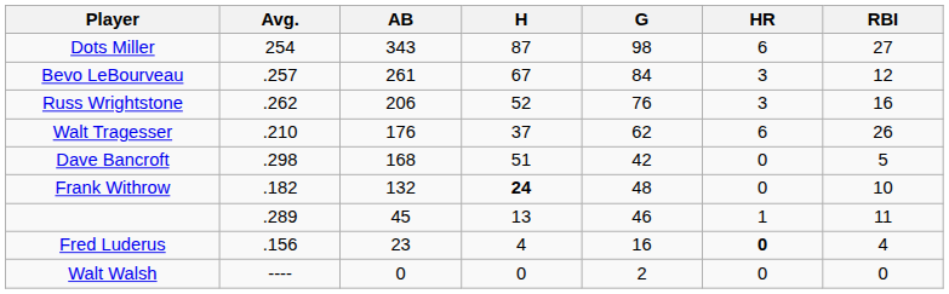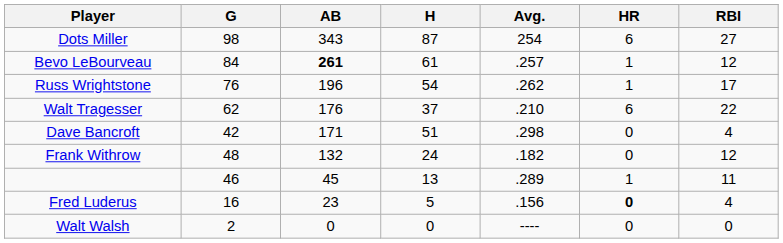 <table class="wikitable sortable">
 <tr>
 <th bgcolor="#DDDDFF" width="16%">Player</th>
-<th bgcolor="#DDDDFF" width="9%">Avg.</th>
+<th bgcolor="#DDDDFF" width="9%">G</th>
 <th bgcolor="#DDDDFF" width="9%">AB</th>
 <th bgcolor="#DDDDFF" width="9%">H</th>
-<th bgcolor="#DDDDFF" width="9%">G</th>
+<th bgcolor="#DDDDFF" width="9%">Avg.</th>
 <th bgcolor="#DDDDFF" width="9%">HR</th>
 <th bgcolor="#DDDDFF" width="9%">RBI</th>
 </tr>
 <tr align="center">
 <td><a href='#'>Dots Miller</a></td>
-<td>254</td>
+<td>98</td>
 <td>343</td>
 <td>87</td>
-<td>98</td>
+<td>254</td>
 <td>6</td>
 <td>27</td>
 </tr>
 <tr align=center>
 <td><a href='#'>Bevo LeBourveau</a></td>
+<td>84</td>
+<td><strong>261</strong></td>
+<td>61</td>
 <td>.257</td>
-<td>261</td>
-<td>67</td>
-<td>84</td>
-<td>3</td>
+<td>1</td>
 <td>12</td>
 </tr>
 <tr align=center>
 <td><a href='#'>Russ Wrightstone</a></td>
+<td>76</td>
+<td>196</td>
+<td>54</td>
 <td>.262</td>
-<td>206</td>
-<td>52</td>
-<td>76</td>
-<td>3</td>
-<td>16</td>
+<td>1</td>
+<td>17</td>
 </tr>
 <tr align=center>
 <td><a href='#'>Walt Tragesser</a></td>
-<td>.210</td>
+<td>62</td>
 <td>176</td>
 <td>37</td>
-<td>62</td>
+<td>.210</td>
 <td>6</td>
-<td>26</td>
+<td>22</td>
 </tr>
 <tr align=center>
 <td><a href='#'>Dave Bancroft</a></td>
+<td>42</td>
+<td>171</td>
+<td>51</td>
 <td>.298</td>
-<td>168</td>
-<td>51</td>
-<td>42</td>
 <td>0</td>
-<td>5</td>
+<td>4</td>
 </tr>
 <tr align=center>
 <td><a href='#'>Frank Withrow</a></td>
+<td>48</td>
+<td>132</td>
+<td>24</td>
 <td>.182</td>
-<td>132</td>
-<td><strong>24</strong></td>
-<td>48</td>
 <td>0</td>
-<td>10</td>
+<td>12</td>
 </tr>
 <tr align=center>
 <td></td>
-<td>.289</td>
+<td>46</td>
 <td>45</td>
 <td>13</td>
-<td>46</td>
+<td>.289</td>
 <td>1</td>
 <td>11</td>
 </tr>
 <tr align="center">
 <td><a href='#'>Fred Luderus</a></td>
+<td>16</td>
+<td>23</td>
+<td>5</td>
 <td>.156</td>
-<td>23</td>
-<td>4</td>
-<td>16</td>
 <td><strong>0</strong></td>
 <td>4</td>
 </tr>
 <tr align=center>
 <td><a href='#'>Walt Walsh</a></td>
-<td>----</td>
+<td>2</td>
 <td>0</td>
 <td>0</td>
-<td>2</td>
+<td>----</td>
 <td>0</td>
 <td>0</td>
 </tr>
 </table>
